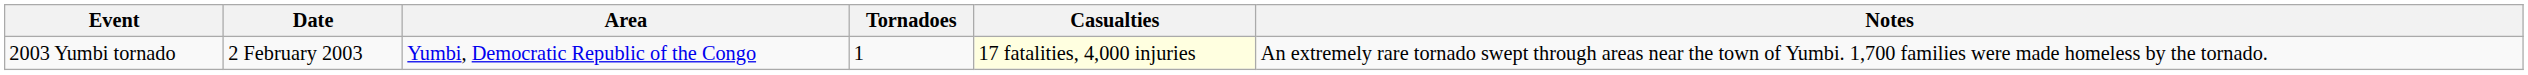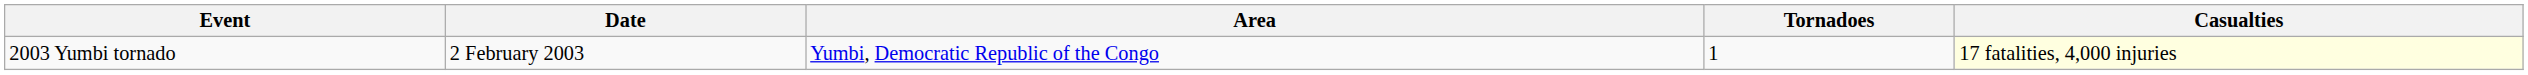 <table class="wikitable" style="width:100%;">
 <tr>
 <th>Event</th>
 <th>Date</th>
 <th>Area</th>
 <th>Tornadoes</th>
 <th>Casualties</th>
-<th>Notes</th>
 </tr>
 <tr>
 <td>2003 Yumbi tornado</td>
 <td>2 February 2003</td>
 <td><a href='#'>Yumbi</a>, <a href='#'>Democratic Republic of the Congo</a></td>
 <td>1</td>
 <td style="background: lightyellow;">17 fatalities, 4,000 injuries</td>
-<td>An extremely rare tornado swept through areas near the town of Yumbi. 1,700 families were made homeless by the tornado.</td>
 </tr>
 </table>
